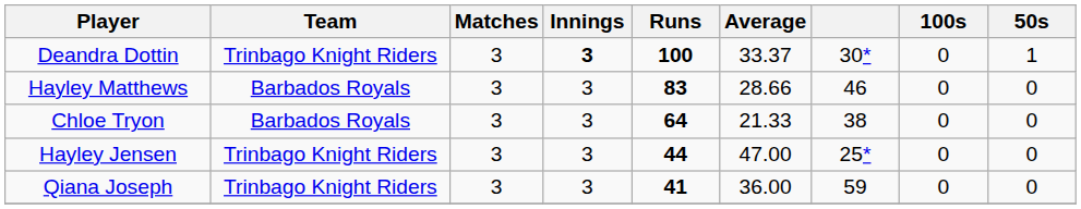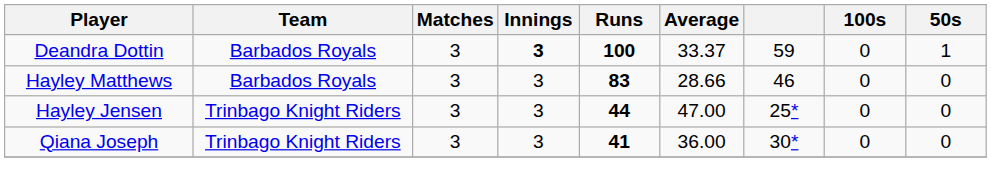 <table class="wikitable" style="text-align:center;">
 <tr>
 <th width=150>Player</th>
 <th width=175>Team</th>
 <th width=60>Matches</th>
 <th width=60>Innings</th>
 <th width=60>Runs</th>
 <th width=60>Average</th>
 <th width=60></th>
 <th width=60>100s</th>
 <th width=60>50s</th>
 </tr>
 <tr>
 <td><a href='#'>Deandra Dottin</a></td>
-<td><a href='#'>Trinbago Knight Riders</a></td>
+<td><a href='#'>Barbados Royals</a></td>
 <td>3</td>
 <td><strong>3</strong></td>
 <td><strong>100</strong></td>
 <td>33.37</td>
-<td>30<a href='#'>*</a></td>
+<td>59</td>
 <td>0</td>
 <td>1</td>
 </tr>
 <tr>
 <td><a href='#'>Hayley Matthews</a></td>
 <td><a href='#'>Barbados Royals</a></td>
 <td>3</td>
 <td>3</td>
 <td><strong>83</strong></td>
 <td>28.66</td>
 <td>46</td>
-<td>0</td>
-<td>0</td>
-</tr>
-<tr>
-<td><a href='#'>Chloe Tryon</a></td>
-<td><a href='#'>Barbados Royals</a></td>
-<td>3</td>
-<td>3</td>
-<td><strong>64</strong></td>
-<td>21.33</td>
-<td>38</td>
 <td>0</td>
 <td>0</td>
 </tr>
 <tr>
 <td><a href='#'>Hayley Jensen</a></td>
 <td><a href='#'>Trinbago Knight Riders</a></td>
 <td>3</td>
 <td>3</td>
 <td><strong>44</strong></td>
 <td>47.00</td>
 <td>25<a href='#'>*</a></td>
 <td>0</td>
 <td>0</td>
 </tr>
 <tr>
 <td><a href='#'>Qiana Joseph</a></td>
 <td><a href='#'>Trinbago Knight Riders</a></td>
 <td>3</td>
 <td>3</td>
 <td><strong>41</strong></td>
 <td>36.00</td>
-<td>59</td>
+<td>30<a href='#'>*</a></td>
 <td>0</td>
 <td>0</td>
 </tr>
 <tr>
 </tr>
 </table>
